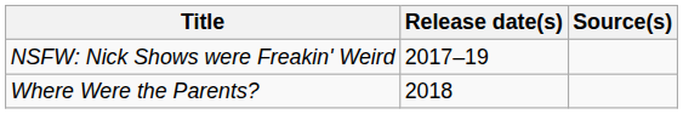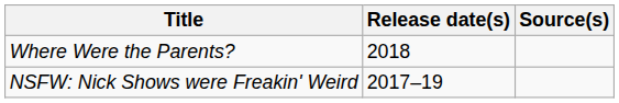 <table class="wikitable sortable">
 <tr>
 <th>Title</th>
 <th>Release date(s)</th>
 <th>Source(s)</th>
 </tr>
 <tr>
+<td><em>Where Were the Parents?</em></td>
+<td>2018</td>
+<td></td>
+</tr>
+<tr>
 <td><em>NSFW: Nick Shows were Freakin' Weird</em></td>
 <td>2017–19</td>
 <td></td>
 </tr>
-<tr>
-<td><em>Where Were the Parents?</em></td>
-<td>2018</td>
-<td></td>
-</tr>
 </table>
